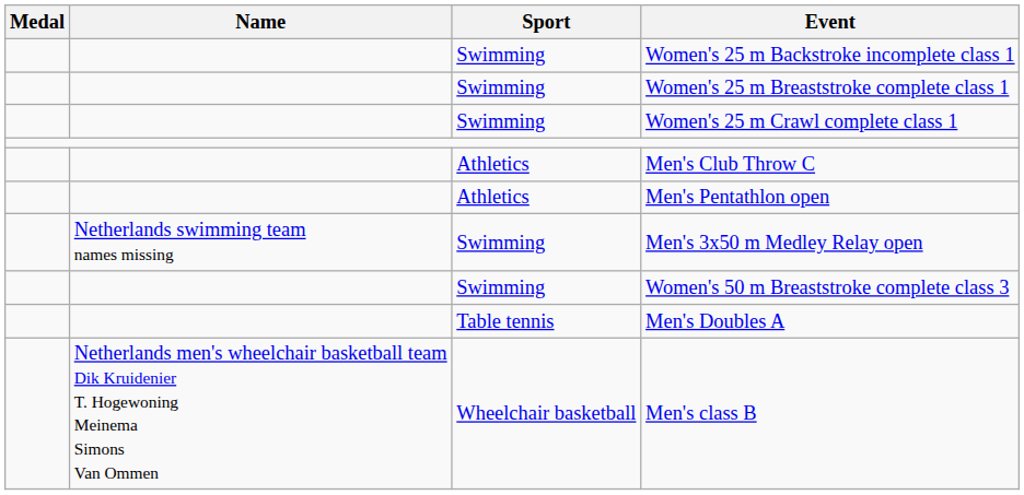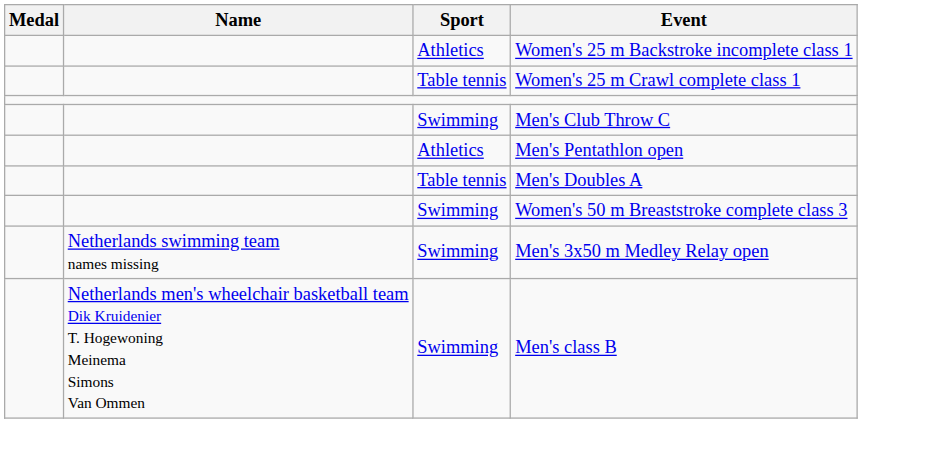 <table class="wikitable sortable" style="font-size: 90%;">
 <tr>
 <th>Medal</th>
 <th>Name</th>
 <th>Sport</th>
 <th>Event</th>
 </tr>
 <tr>
 <td></td>
 <td></td>
-<td><a href='#'>Swimming</a></td>
+<td><a href='#'>Athletics</a></td>
 <td><a href='#'>Women's 25 m Backstroke incomplete class 1</a></td>
 </tr>
 <tr>
 <td></td>
 <td></td>
-<td><a href='#'>Swimming</a></td>
-<td><a href='#'>Women's 25 m Breaststroke complete class 1</a></td>
-</tr>
-<tr>
-<td></td>
-<td></td>
-<td><a href='#'>Swimming</a></td>
+<td><a href='#'>Table tennis</a></td>
 <td><a href='#'>Women's 25 m Crawl complete class 1</a></td>
 </tr>
 <tr>
 <td colspan=4></td>
 </tr>
 <tr>
 <td></td>
 <td></td>
-<td><a href='#'>Athletics</a></td>
+<td><a href='#'>Swimming</a></td>
 <td><a href='#'>Men's Club Throw C</a></td>
 </tr>
 <tr>
 <td></td>
 <td></td>
 <td><a href='#'>Athletics</a></td>
 <td><a href='#'>Men's Pentathlon open</a></td>
 </tr>
 <tr>
 <td></td>
-<td><a href='#'>Netherlands swimming team</a><br><small>names missing</small></td>
-<td><a href='#'>Swimming</a></td>
-<td><a href='#'>Men's 3x50 m Medley Relay open</a></td>
+<td><br></td>
+<td><a href='#'>Table tennis</a></td>
+<td><a href='#'>Men's Doubles A</a></td>
 </tr>
 <tr>
 <td></td>
 <td></td>
 <td><a href='#'>Swimming</a></td>
 <td><a href='#'>Women's 50 m Breaststroke complete class 3</a></td>
 </tr>
 <tr>
 <td></td>
-<td><br></td>
-<td><a href='#'>Table tennis</a></td>
-<td><a href='#'>Men's Doubles A</a></td>
+<td><a href='#'>Netherlands swimming team</a><br><small>names missing</small></td>
+<td><a href='#'>Swimming</a></td>
+<td><a href='#'>Men's 3x50 m Medley Relay open</a></td>
 </tr>
 <tr>
 <td></td>
 <td><a href='#'>Netherlands men's wheelchair basketball team</a><br><small><a href='#'>Dik Kruidenier</a><br>T. Hogewoning<br>Meinema<br>Simons<br>Van Ommen </small></td>
-<td><a href='#'>Wheelchair basketball</a></td>
+<td><a href='#'>Swimming</a></td>
 <td><a href='#'>Men's class B</a></td>
 </tr>
 </table>
